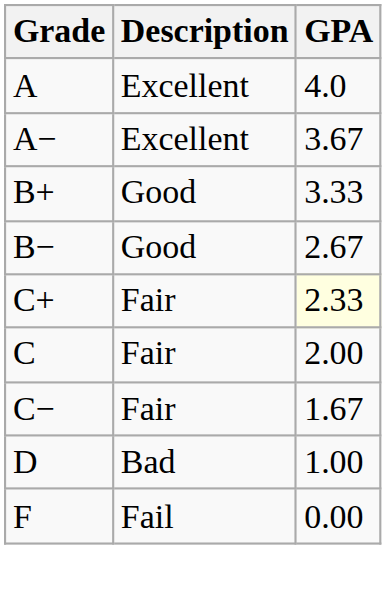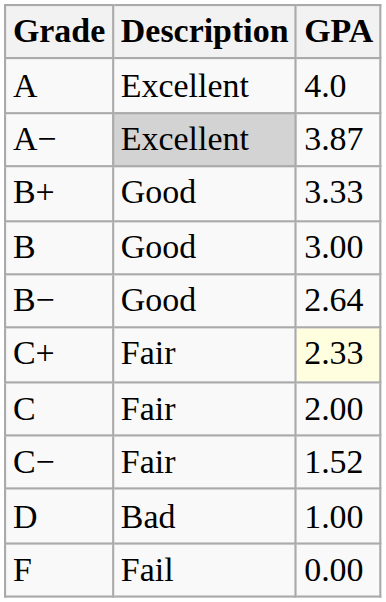 <table class="wikitable">
 <tr>
 <th>Grade</th>
 <th>Description</th>
 <th>GPA</th>
 </tr>
 <tr>
 <td>A</td>
 <td>Excellent</td>
 <td>4.0</td>
 </tr>
 <tr>
 <td>A−</td>
-<td>Excellent</td>
-<td>3.67</td>
+<td style="background: lightgrey;">Excellent</td>
+<td>3.87</td>
 </tr>
 <tr>
 <td>B+</td>
 <td>Good</td>
 <td>3.33</td>
 </tr>
 <tr>
+<td>B</td>
+<td>Good</td>
+<td>3.00</td>
+</tr>
+<tr>
 <td>B−</td>
 <td>Good</td>
-<td>2.67</td>
+<td>2.64</td>
 </tr>
 <tr>
 <td>C+</td>
 <td>Fair</td>
 <td style="background: lightyellow;">2.33</td>
 </tr>
 <tr>
 <td>C</td>
 <td>Fair</td>
 <td>2.00</td>
 </tr>
 <tr>
 <td>C−</td>
 <td>Fair</td>
-<td>1.67</td>
+<td>1.52</td>
 </tr>
 <tr>
 <td>D</td>
 <td>Bad</td>
 <td>1.00</td>
 </tr>
 <tr>
 <td>F</td>
 <td>Fail</td>
 <td>0.00</td>
 </tr>
 </table>
